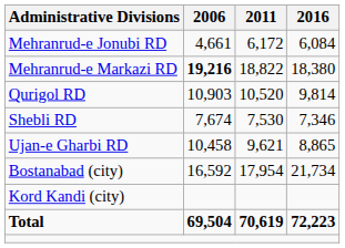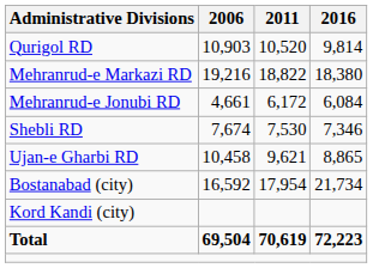 <table class="wikitable">
 <tr>
 <th>Administrative Divisions</th>
 <th>2006</th>
 <th>2011</th>
 <th>2016</th>
 </tr>
 <tr>
+<td><a href='#'>Qurigol RD</a></td>
+<td style="text-align: right;">10,903</td>
+<td style="text-align: right;">10,520</td>
+<td style="text-align: right;">9,814</td>
+</tr>
+<tr>
+<td><a href='#'>Mehranrud-e Markazi RD</a></td>
+<td style="text-align: right;">19,216</td>
+<td style="text-align: right;">18,822</td>
+<td style="text-align: right;">18,380</td>
+</tr>
+<tr>
 <td><a href='#'>Mehranrud-e Jonubi RD</a></td>
 <td style="text-align: right;">4,661</td>
 <td style="text-align: right;">6,172</td>
 <td style="text-align: right;">6,084</td>
-</tr>
-<tr>
-<td><a href='#'>Mehranrud-e Markazi RD</a></td>
-<td style="text-align: right;"><strong>19,216</strong></td>
-<td style="text-align: right;">18,822</td>
-<td style="text-align: right;">18,380</td>
-</tr>
-<tr>
-<td><a href='#'>Qurigol RD</a></td>
-<td style="text-align: right;">10,903</td>
-<td style="text-align: right;">10,520</td>
-<td style="text-align: right;">9,814</td>
 </tr>
 <tr>
 <td><a href='#'>Shebli RD</a></td>
 <td style="text-align: right;">7,674</td>
 <td style="text-align: right;">7,530</td>
 <td style="text-align: right;">7,346</td>
 </tr>
 <tr>
 <td><a href='#'>Ujan-e Gharbi RD</a></td>
 <td style="text-align: right;">10,458</td>
 <td style="text-align: right;">9,621</td>
 <td style="text-align: right;">8,865</td>
 </tr>
 <tr>
 <td><a href='#'>Bostanabad</a> (city)</td>
 <td style="text-align: right;">16,592</td>
 <td style="text-align: right;">17,954</td>
 <td style="text-align: right;">21,734</td>
 </tr>
 <tr>
 <td><a href='#'>Kord Kandi</a> (city)</td>
 <td style="text-align: right;"></td>
 <td style="text-align: right;"></td>
 <td style="text-align: right;"></td>
 </tr>
 <tr>
 <td><strong>Total</strong></td>
 <td style="text-align: right;"><strong>69,504</strong></td>
 <td style="text-align: right;"><strong>70,619</strong></td>
 <td style="text-align: right;"><strong>72,223</strong></td>
 </tr>
 <tr>
 <td colspan=4></td>
 </tr>
 </table>
